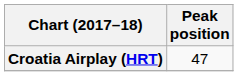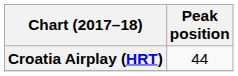 <table class="wikitable sortable plainrowheaders" style="text-align:center">
 <tr>
 <th scope="col">Chart (2017–18)</th>
 <th scope="col">Peak<br> position</th>
 </tr>
 <tr>
 <th scope="row">Croatia Airplay (<a href='#'>HRT</a>)</th>
-<td>47</td>
+<td>44</td>
 </tr>
 <tr>
 </tr>
 </table>
